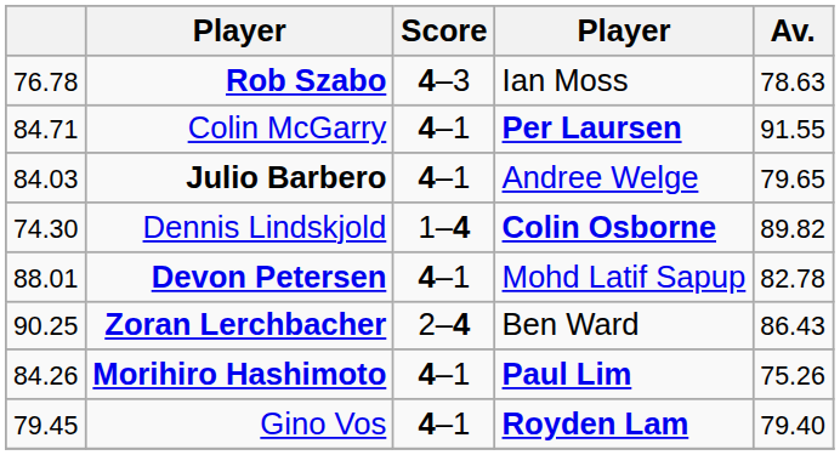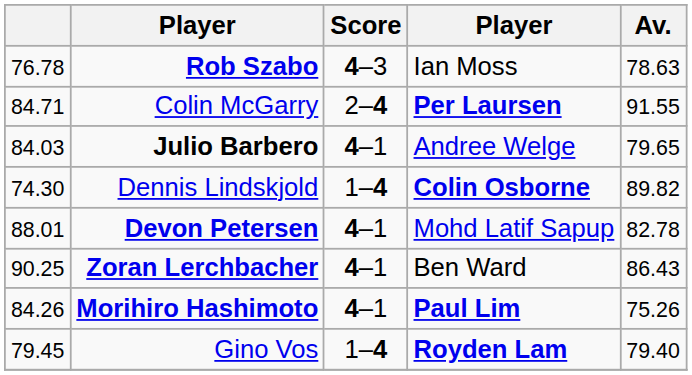 <table class="wikitable" style="font-size:90%">
 <tr>
 <th></th>
 <th>Player</th>
 <th>Score</th>
 <th>Player</th>
 <th>Av.</th>
 </tr>
 <tr>
 <td align=center><small><span>76.78</span></small></td>
 <td align=right><strong><a href='#'>Rob Szabo</a></strong> </td>
 <td align="center"><strong>4</strong>–3</td>
 <td> Ian Moss</td>
 <td align=center><small><span>78.63</span></small></td>
 </tr>
 <tr>
 <td align=center><small><span>84.71</span></small></td>
 <td align=right><a href='#'>Colin McGarry</a> </td>
-<td align="center"><strong>4</strong>–1</td>
+<td align="center">2–<strong>4</strong></td>
 <td> <strong><a href='#'>Per Laursen</a></strong></td>
 <td align=center><small><span>91.55</span></small></td>
 </tr>
 <tr>
 <td align=center><small><span>84.03</span></small></td>
 <td align=right><strong>Julio Barbero</strong> </td>
 <td align="center"><strong>4</strong>–1</td>
 <td> <a href='#'>Andree Welge</a></td>
 <td align=center><small><span>79.65</span></small></td>
 </tr>
 <tr>
 <td align=center><small><span>74.30</span></small></td>
 <td align=right><a href='#'>Dennis Lindskjold</a> </td>
 <td align="center">1–<strong>4</strong></td>
 <td> <strong><a href='#'>Colin Osborne</a></strong></td>
 <td align=center><small><span>89.82</span></small></td>
 </tr>
 <tr>
 <td align=center><small><span>88.01</span></small></td>
 <td align=right><strong><a href='#'>Devon Petersen</a></strong> </td>
 <td align="center"><strong>4</strong>–1</td>
 <td> <a href='#'>Mohd Latif Sapup</a></td>
 <td align=center><small><span>82.78</span></small></td>
 </tr>
 <tr>
 <td align=center><small><span>90.25</span></small></td>
 <td align=right><strong><a href='#'>Zoran Lerchbacher</a></strong> </td>
-<td align="center">2–<strong>4</strong></td>
+<td align="center"><strong>4</strong>–1</td>
 <td> Ben Ward</td>
 <td align=center><small><span>86.43</span></small></td>
 </tr>
 <tr>
 <td align=center><small><span>84.26</span></small></td>
 <td align=right><strong><a href='#'>Morihiro Hashimoto</a></strong> </td>
 <td align="center"><strong>4</strong>–1</td>
 <td><strong> <a href='#'>Paul Lim</a></strong></td>
 <td align=center><small><span>75.26</span></small></td>
 </tr>
 <tr>
 <td align=center><small><span>79.45</span></small></td>
 <td align=right><a href='#'>Gino Vos</a> </td>
-<td align="center"><strong>4</strong>–1</td>
+<td align="center">1–<strong>4</strong></td>
 <td> <strong><a href='#'>Royden Lam</a></strong></td>
 <td align=center><small><span>79.40</span></small></td>
 </tr>
 <tr>
 </tr>
 </table>
